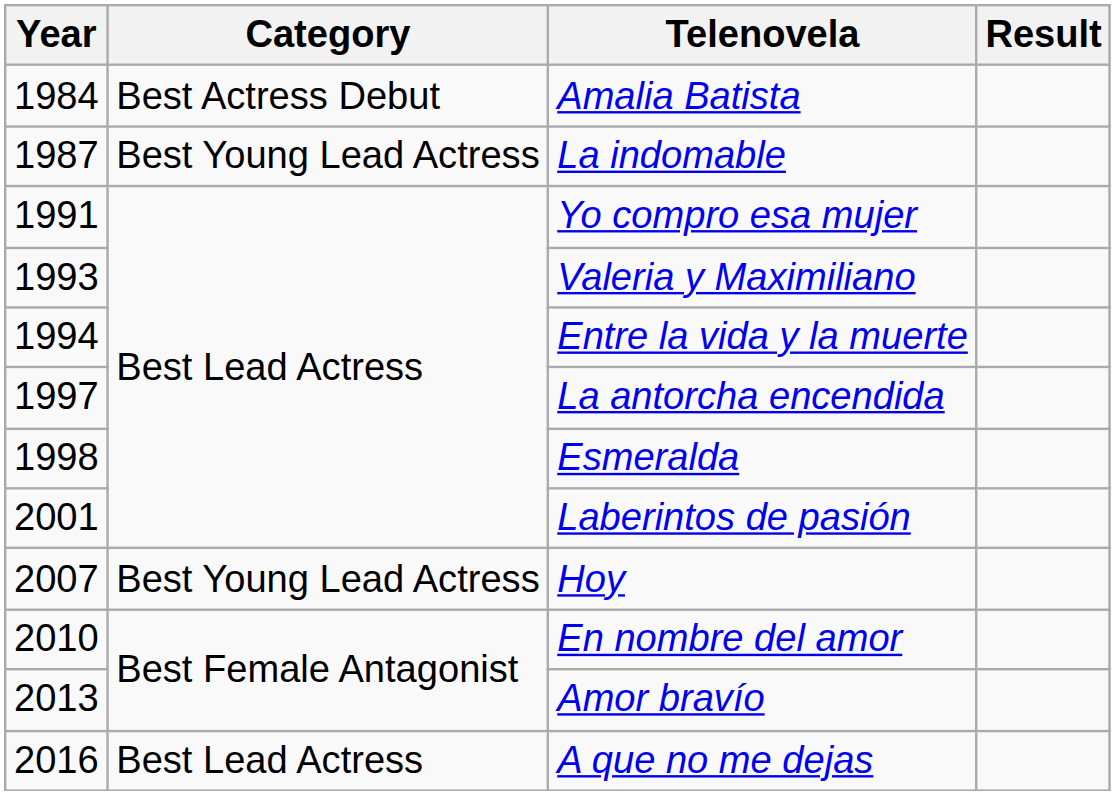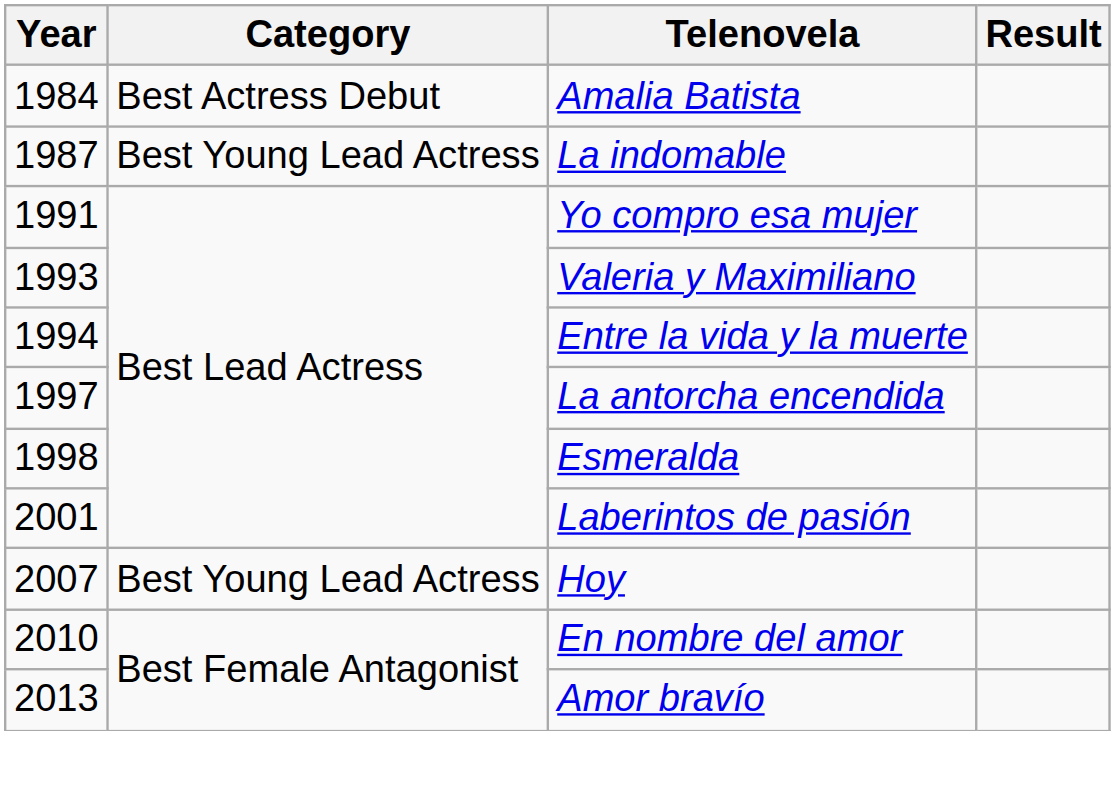 <table class="wikitable">
 <tr>
 <th>Year</th>
 <th>Category</th>
 <th>Telenovela</th>
 <th>Result</th>
 </tr>
 <tr>
 <td>1984</td>
 <td>Best Actress Debut</td>
 <td><em><a href='#'>Amalia Batista</a></em></td>
 <td></td>
 </tr>
 <tr>
 <td>1987</td>
 <td>Best Young Lead Actress</td>
 <td><em><a href='#'>La indomable</a></em></td>
 <td></td>
 </tr>
 <tr>
 <td>1991</td>
 <td rowspan=6>Best Lead Actress</td>
 <td><em><a href='#'>Yo compro esa mujer</a></em></td>
 <td></td>
 </tr>
 <tr>
 <td>1993</td>
 <td><em><a href='#'>Valeria y Maximiliano</a></em></td>
 <td></td>
 </tr>
 <tr>
 <td>1994</td>
 <td><em><a href='#'>Entre la vida y la muerte</a></em></td>
 <td></td>
 </tr>
 <tr>
 <td>1997</td>
 <td><em><a href='#'>La antorcha encendida</a></em></td>
 <td></td>
 </tr>
 <tr>
 <td>1998</td>
 <td><em><a href='#'>Esmeralda</a></em></td>
 <td></td>
 </tr>
 <tr>
 <td>2001</td>
 <td><em><a href='#'>Laberintos de pasión</a></em></td>
 <td></td>
 </tr>
 <tr>
 <td>2007</td>
 <td>Best Young Lead Actress</td>
 <td><em><a href='#'>Hoy</a></em></td>
 <td></td>
 </tr>
 <tr>
 <td>2010</td>
 <td rowspan=2>Best Female Antagonist</td>
 <td><em><a href='#'>En nombre del amor</a></em></td>
 <td></td>
 </tr>
 <tr>
 <td>2013</td>
 <td><em><a href='#'>Amor bravío</a></em></td>
 <td></td>
 </tr>
-<tr>
-<td>2016</td>
-<td>Best Lead Actress</td>
-<td><em><a href='#'>A que no me dejas</a></em></td>
-<td></td>
-</tr>
 </table>
